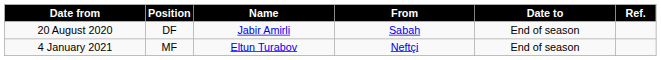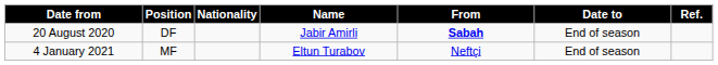 <table class="wikitable" style="text-align:center; font-size:90%; ">
 <tr>
 <th style="background:#000000; color:#FFFFFF; width:200px;">Date from</th>
 <th style="background:#000000; color:#FFFFFF; width:50px;">Position</th>
+<th style="background:#000000; color:#FFFFFF; width:50px;">Nationality</th>
 <th style="background:#000000; color:#FFFFFF; width:200px;">Name</th>
 <th style="background:#000000; color:#FFFFFF; width:200px;">From</th>
 <th style="background:#000000; color:#FFFFFF; width:200px;">Date to</th>
 <th style="background:#000000; color:#FFFFFF; width:50px;">Ref.</th>
 </tr>
 <tr>
 <td>20 August 2020</td>
 <td>DF</td>
+<td></td>
 <td><a href='#'>Jabir Amirli</a></td>
-<td><a href='#'>Sabah</a></td>
+<td><strong><a href='#'>Sabah</a></strong></td>
 <td>End of season</td>
 <td></td>
 </tr>
 <tr>
 <td>4 January 2021</td>
 <td>MF</td>
+<td></td>
 <td><a href='#'>Eltun Turabov</a></td>
 <td><a href='#'>Neftçi</a></td>
 <td>End of season</td>
 <td></td>
 </tr>
 </table>
